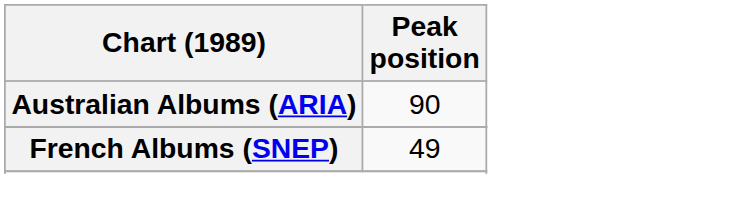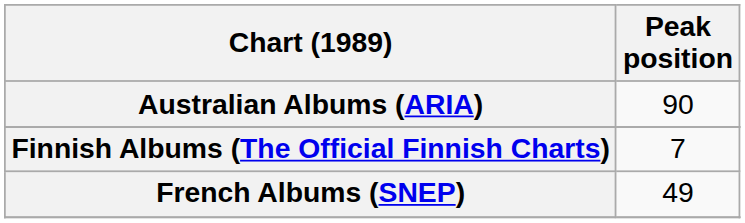 <table class="wikitable sortable plainrowheaders">
 <tr>
 <th>Chart (1989)</th>
 <th>Peak<br>position</th>
 </tr>
 <tr>
 <th scope="row">Australian Albums (<a href='#'>ARIA</a>)</th>
 <td align="center">90</td>
 </tr>
 <tr>
 </tr>
 <tr>
+<th scope="row">Finnish Albums (<a href='#'>The Official Finnish Charts</a>)</th>
+<td align="center">7</td>
+</tr>
+<tr>
 <th scope="row">French Albums (<a href='#'>SNEP</a>)</th>
 <td style="text-align:center;">49</td>
 </tr>
 <tr>
 </tr>
 <tr>
 </tr>
 </table>
